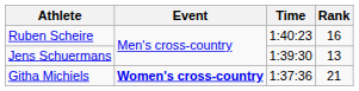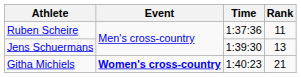 <table class="wikitable" style="font-size:90%">
 <tr>
 <th>Athlete</th>
 <th>Event</th>
 <th>Time</th>
 <th>Rank</th>
 </tr>
 <tr align=center>
 <td align=left><a href='#'>Ruben Scheire</a></td>
 <td align=left rowspan=2><a href='#'>Men's cross-country</a></td>
-<td>1:40:23</td>
-<td>16</td>
+<td>1:37:36</td>
+<td>11</td>
 </tr>
 <tr align=center>
 <td align=left><a href='#'>Jens Schuermans</a></td>
 <td>1:39:30</td>
 <td>13</td>
 </tr>
 <tr align=center>
 <td align=left><a href='#'>Githa Michiels</a></td>
 <td align=left><strong><a href='#'>Women's cross-country</a></strong></td>
-<td>1:37:36</td>
+<td>1:40:23</td>
 <td>21</td>
 </tr>
 </table>
